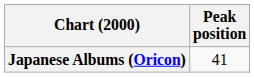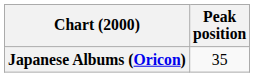 <table class="wikitable plainrowheaders" style="text-align:center">
 <tr>
 <th scope="col">Chart (2000)</th>
 <th scope="col">Peak<br> position</th>
 </tr>
 <tr>
 <th scope="row">Japanese Albums (<a href='#'>Oricon</a>)</th>
-<td>41</td>
+<td>35</td>
 </tr>
 </table>
